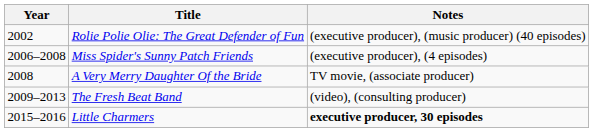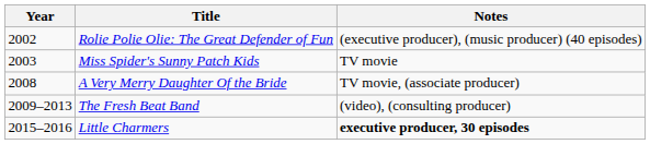 <table class="wikitable sortable">
 <tr>
 <th>Year</th>
 <th>Title</th>
 <th class="unsortable">Notes</th>
 </tr>
 <tr>
 <td>2002</td>
 <td><em><a href='#'>Rolie Polie Olie: The Great Defender of Fun</a></em></td>
 <td>(executive producer), (music producer) (40 episodes)</td>
 </tr>
 <tr>
-<td>2006–2008</td>
-<td><em><a href='#'>Miss Spider's Sunny Patch Friends</a></em></td>
-<td>(executive producer), (4 episodes)</td>
+<td>2003</td>
+<td><em><a href='#'>Miss Spider's Sunny Patch Kids</a></em></td>
+<td>TV movie</td>
 </tr>
 <tr>
 <td>2008</td>
 <td data-sort-value="Very Merry Daughter Of the Bride, A"><em><a href='#'>A Very Merry Daughter Of the Bride</a></em></td>
 <td>TV movie, (associate producer)</td>
 </tr>
 <tr>
 <td>2009–2013</td>
 <td data-sort-value="Fresh Beat Band, The"><em><a href='#'>The Fresh Beat Band</a></em></td>
 <td>(video), (consulting producer)</td>
 </tr>
 <tr>
 <td>2015–2016</td>
 <td><em><a href='#'>Little Charmers</a></em></td>
 <td><strong>executive producer, 30 episodes</strong></td>
 </tr>
 </table>
